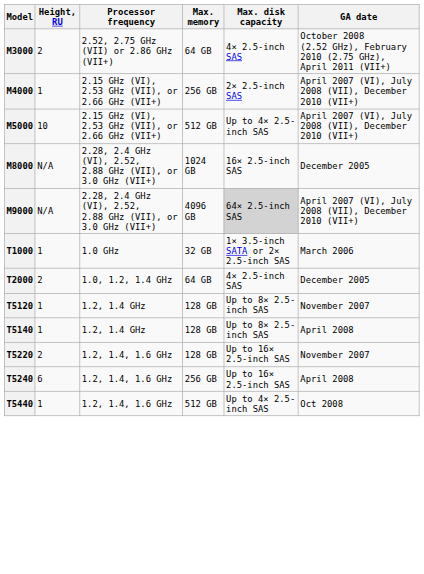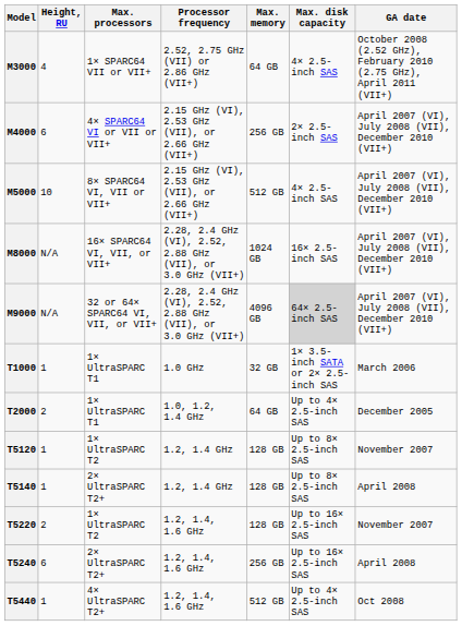 <table class="wikitable">
 <tr>
 <th>Model</th>
 <th>Height, <a href='#'>RU</a></th>
+<th>Max. processors</th>
 <th>Processor frequency</th>
 <th>Max. memory</th>
 <th>Max. disk capacity</th>
 <th>GA date</th>
 </tr>
 <tr>
 <th>M3000</th>
-<td>2</td>
+<td>4</td>
+<td>1× SPARC64 VII or VII+</td>
 <td>2.52, 2.75 GHz (VII) or 2.86 GHz (VII+)</td>
 <td>64 GB</td>
 <td>4× 2.5-inch <a href='#'>SAS</a></td>
 <td>October 2008 (2.52 GHz), February 2010 (2.75 GHz), April 2011 (VII+)</td>
 </tr>
 <tr>
 <th>M4000</th>
-<td>1</td>
+<td>6</td>
+<td>4× <a href='#'>SPARC64 VI</a> or VII or VII+</td>
 <td>2.15 GHz (VI), 2.53 GHz (VII), or 2.66 GHz (VII+)</td>
 <td>256 GB</td>
 <td>2× 2.5-inch <a href='#'>SAS</a></td>
 <td>April 2007 (VI), July 2008 (VII), December 2010 (VII+)</td>
 </tr>
 <tr>
 <th>M5000</th>
 <td>10</td>
+<td>8× SPARC64 VI, VII or VII+</td>
 <td>2.15 GHz (VI), 2.53 GHz (VII), or 2.66 GHz (VII+)</td>
 <td>512 GB</td>
-<td>Up to 4× 2.5-inch SAS</td>
+<td>4× 2.5-inch SAS</td>
 <td>April 2007 (VI), July 2008 (VII), December 2010 (VII+)</td>
 </tr>
 <tr>
 <th>M8000</th>
 <td>N/A</td>
+<td>16× SPARC64 VI, VII, or VII+</td>
 <td>2.28, 2.4 GHz (VI), 2.52, 2.88 GHz (VII), or 3.0 GHz (VII+)</td>
 <td>1024 GB</td>
 <td>16× 2.5-inch SAS</td>
-<td>December 2005</td>
+<td>April 2007 (VI), July 2008 (VII), December 2010 (VII+)</td>
 </tr>
 <tr>
 <th>M9000</th>
 <td>N/A</td>
+<td>32 or 64× SPARC64 VI, VII, or VII+</td>
 <td>2.28, 2.4 GHz (VI), 2.52, 2.88 GHz (VII), or 3.0 GHz (VII+)</td>
 <td>4096 GB</td>
 <td style="background: lightgrey;">64× 2.5-inch SAS</td>
 <td>April 2007 (VI), July 2008 (VII), December 2010 (VII+)</td>
 </tr>
 <tr>
 <th>T1000</th>
 <td>1</td>
+<td>1× UltraSPARC T1</td>
 <td>1.0 GHz</td>
 <td>32 GB</td>
 <td>1× 3.5-inch <a href='#'>SATA</a> or 2× 2.5-inch SAS</td>
 <td>March 2006</td>
 </tr>
 <tr>
 <th>T2000</th>
 <td>2</td>
+<td>1× UltraSPARC T1</td>
 <td>1.0, 1.2, 1.4 GHz</td>
 <td>64 GB</td>
-<td>4× 2.5-inch SAS</td>
+<td>Up to 4× 2.5-inch SAS</td>
 <td>December 2005</td>
 </tr>
 <tr>
 <th>T5120</th>
 <td>1</td>
+<td>1× UltraSPARC T2</td>
 <td>1.2, 1.4 GHz</td>
 <td>128 GB</td>
 <td>Up to 8× 2.5-inch SAS</td>
 <td>November 2007</td>
 </tr>
 <tr>
 <th>T5140</th>
 <td>1</td>
+<td>2× UltraSPARC T2+</td>
 <td>1.2, 1.4 GHz</td>
 <td>128 GB</td>
 <td>Up to 8× 2.5-inch SAS</td>
 <td>April 2008</td>
 </tr>
 <tr>
 <th>T5220</th>
 <td>2</td>
+<td>1× UltraSPARC T2</td>
 <td>1.2, 1.4, 1.6 GHz</td>
 <td>128 GB</td>
 <td>Up to 16× 2.5-inch SAS</td>
 <td>November 2007</td>
 </tr>
 <tr>
 <th>T5240</th>
 <td>6</td>
+<td>2× UltraSPARC T2+</td>
 <td>1.2, 1.4, 1.6 GHz</td>
 <td>256 GB</td>
 <td>Up to 16× 2.5-inch SAS</td>
 <td>April 2008</td>
 </tr>
 <tr>
 <th>T5440</th>
 <td>1</td>
+<td>4× UltraSPARC T2+</td>
 <td>1.2, 1.4, 1.6 GHz</td>
 <td>512 GB</td>
 <td>Up to 4× 2.5-inch SAS</td>
 <td>Oct 2008</td>
 </tr>
 </table>
